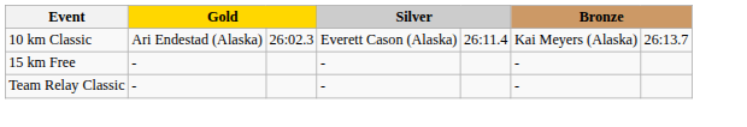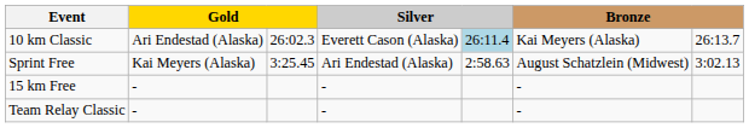 <table class="wikitable" style="text-align:left;">
 <tr>
 <th>Event</th>
 <th colspan="2" style="background:#ffd700;">Gold</th>
 <th colspan="2" style="background:#cccccc;">Silver</th>
 <th colspan="2" style="background:#CC9966;">Bronze</th>
 </tr>
 <tr>
 <td>10 km Classic</td>
 <td>Ari Endestad (Alaska)</td>
 <td>26:02.3</td>
 <td>Everett Cason (Alaska)</td>
-<td>26:11.4</td>
+<td style="background: lightblue;">26:11.4</td>
 <td>Kai Meyers (Alaska)</td>
 <td>26:13.7</td>
+</tr>
+<tr>
+<td>Sprint Free</td>
+<td>Kai Meyers (Alaska)</td>
+<td>3:25.45</td>
+<td>Ari Endestad (Alaska)</td>
+<td>2:58.63</td>
+<td>August Schatzlein (Midwest)</td>
+<td>3:02.13</td>
 </tr>
 <tr>
 <td>15 km Free</td>
 <td>-</td>
 <td></td>
 <td>-</td>
 <td></td>
 <td>-</td>
 <td></td>
 </tr>
 <tr>
 <td>Team Relay Classic</td>
 <td>-</td>
 <td></td>
 <td>-</td>
 <td></td>
 <td>-</td>
 <td></td>
 </tr>
 </table>
